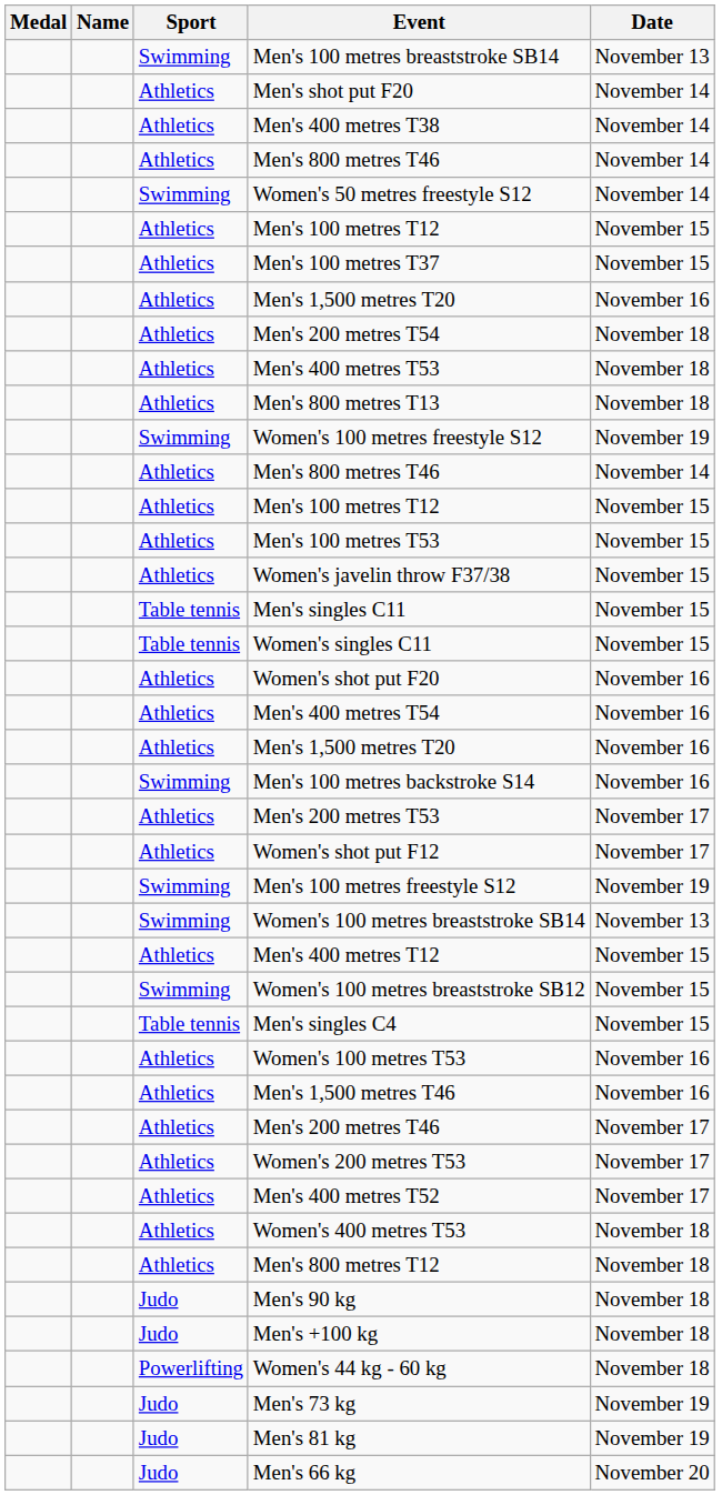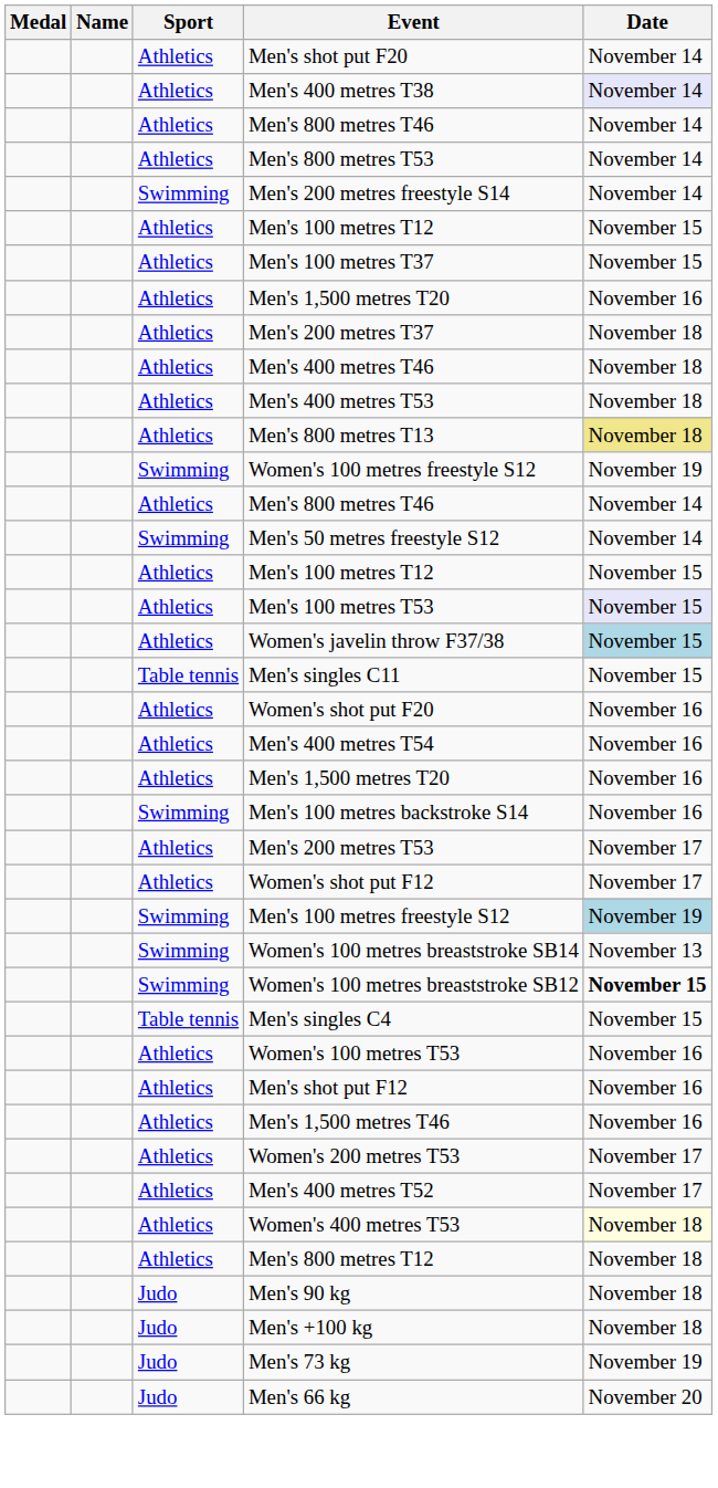 <table class="wikitable sortable" border="1" style="font-size:95%">
 <tr>
 <th>Medal</th>
 <th>Name</th>
 <th>Sport</th>
 <th>Event</th>
 <th>Date</th>
-</tr>
-<tr>
-<td></td>
-<td></td>
-<td><a href='#'>Swimming</a></td>
-<td>Men's 100 metres breaststroke SB14</td>
-<td>November 13</td>
 </tr>
 <tr>
 <td></td>
 <td></td>
 <td><a href='#'>Athletics</a></td>
 <td>Men's shot put F20</td>
 <td>November 14</td>
 </tr>
 <tr>
 <td></td>
 <td></td>
 <td><a href='#'>Athletics</a></td>
 <td>Men's 400 metres T38</td>
-<td>November 14</td>
+<td style="background: lavender;">November 14</td>
 </tr>
 <tr>
 <td></td>
 <td></td>
 <td><a href='#'>Athletics</a></td>
 <td>Men's 800 metres T46</td>
 <td>November 14</td>
 </tr>
 <tr>
 <td></td>
 <td></td>
+<td><a href='#'>Athletics</a></td>
+<td>Men's 800 metres T53</td>
+<td>November 14</td>
+</tr>
+<tr>
+<td></td>
+<td></td>
 <td><a href='#'>Swimming</a></td>
-<td>Women's 50 metres freestyle S12</td>
+<td>Men's 200 metres freestyle S14</td>
 <td>November 14</td>
 </tr>
 <tr>
 <td></td>
 <td></td>
 <td><a href='#'>Athletics</a></td>
 <td>Men's 100 metres T12</td>
 <td>November 15</td>
 </tr>
 <tr>
 <td></td>
 <td></td>
 <td><a href='#'>Athletics</a></td>
 <td>Men's 100 metres T37</td>
 <td>November 15</td>
 </tr>
 <tr>
 <td></td>
 <td></td>
 <td><a href='#'>Athletics</a></td>
 <td>Men's 1,500 metres T20</td>
 <td>November 16</td>
 </tr>
 <tr>
 <td></td>
 <td></td>
 <td><a href='#'>Athletics</a></td>
-<td>Men's 200 metres T54</td>
+<td>Men's 200 metres T37</td>
+<td>November 18</td>
+</tr>
+<tr>
+<td></td>
+<td></td>
+<td><a href='#'>Athletics</a></td>
+<td>Men's 400 metres T46</td>
 <td>November 18</td>
 </tr>
 <tr>
 <td></td>
 <td></td>
 <td><a href='#'>Athletics</a></td>
 <td>Men's 400 metres T53</td>
 <td>November 18</td>
 </tr>
 <tr>
 <td></td>
 <td></td>
 <td><a href='#'>Athletics</a></td>
 <td>Men's 800 metres T13</td>
-<td>November 18</td>
+<td style="background: khaki;">November 18</td>
 </tr>
 <tr>
 <td></td>
 <td></td>
 <td><a href='#'>Swimming</a></td>
 <td>Women's 100 metres freestyle S12</td>
 <td>November 19</td>
 </tr>
 <tr>
 <td></td>
 <td></td>
 <td><a href='#'>Athletics</a></td>
 <td>Men's 800 metres T46</td>
 <td>November 14</td>
 </tr>
 <tr>
 <td></td>
 <td></td>
+<td><a href='#'>Swimming</a></td>
+<td>Men's 50 metres freestyle S12</td>
+<td>November 14</td>
+</tr>
+<tr>
+<td></td>
+<td></td>
 <td><a href='#'>Athletics</a></td>
 <td>Men's 100 metres T12</td>
 <td>November 15</td>
 </tr>
 <tr>
 <td></td>
 <td></td>
 <td><a href='#'>Athletics</a></td>
 <td>Men's 100 metres T53</td>
-<td>November 15</td>
+<td style="background: lavender;">November 15</td>
 </tr>
 <tr>
 <td></td>
 <td></td>
 <td><a href='#'>Athletics</a></td>
 <td>Women's javelin throw F37/38</td>
-<td>November 15</td>
+<td style="background: lightblue;">November 15</td>
 </tr>
 <tr>
 <td></td>
 <td></td>
 <td><a href='#'>Table tennis</a></td>
 <td>Men's singles C11</td>
-<td>November 15</td>
-</tr>
-<tr>
-<td></td>
-<td></td>
-<td><a href='#'>Table tennis</a></td>
-<td>Women's singles C11</td>
 <td>November 15</td>
 </tr>
 <tr>
 <td></td>
 <td></td>
 <td><a href='#'>Athletics</a></td>
 <td>Women's shot put F20</td>
 <td>November 16</td>
 </tr>
 <tr>
 <td></td>
 <td></td>
 <td><a href='#'>Athletics</a></td>
 <td>Men's 400 metres T54</td>
 <td>November 16</td>
 </tr>
 <tr>
 <td></td>
 <td></td>
 <td><a href='#'>Athletics</a></td>
 <td>Men's 1,500 metres T20</td>
 <td>November 16</td>
 </tr>
 <tr>
 <td></td>
 <td></td>
 <td><a href='#'>Swimming</a></td>
 <td>Men's 100 metres backstroke S14</td>
 <td>November 16</td>
 </tr>
 <tr>
 <td></td>
 <td></td>
 <td><a href='#'>Athletics</a></td>
 <td>Men's 200 metres T53</td>
 <td>November 17</td>
 </tr>
 <tr>
 <td></td>
 <td></td>
 <td><a href='#'>Athletics</a></td>
 <td>Women's shot put F12</td>
 <td>November 17</td>
 </tr>
 <tr>
 <td></td>
 <td></td>
 <td><a href='#'>Swimming</a></td>
 <td>Men's 100 metres freestyle S12</td>
-<td>November 19</td>
+<td style="background: lightblue;">November 19</td>
 </tr>
 <tr>
 <td></td>
 <td></td>
 <td><a href='#'>Swimming</a></td>
 <td>Women's 100 metres breaststroke SB14</td>
 <td>November 13</td>
 </tr>
 <tr>
 <td></td>
 <td></td>
-<td><a href='#'>Athletics</a></td>
-<td>Men's 400 metres T12</td>
-<td>November 15</td>
-</tr>
-<tr>
-<td></td>
-<td></td>
 <td><a href='#'>Swimming</a></td>
 <td>Women's 100 metres breaststroke SB12</td>
-<td>November 15</td>
+<td><strong>November 15</strong></td>
 </tr>
 <tr>
 <td></td>
 <td></td>
 <td><a href='#'>Table tennis</a></td>
 <td>Men's singles C4</td>
 <td>November 15</td>
 </tr>
 <tr>
 <td></td>
 <td></td>
 <td><a href='#'>Athletics</a></td>
 <td>Women's 100 metres T53</td>
 <td>November 16</td>
 </tr>
 <tr>
 <td></td>
 <td></td>
 <td><a href='#'>Athletics</a></td>
-<td>Men's 1,500 metres T46</td>
+<td>Men's shot put F12</td>
 <td>November 16</td>
 </tr>
 <tr>
 <td></td>
 <td></td>
 <td><a href='#'>Athletics</a></td>
-<td>Men's 200 metres T46</td>
-<td>November 17</td>
+<td>Men's 1,500 metres T46</td>
+<td>November 16</td>
 </tr>
 <tr>
 <td></td>
 <td></td>
 <td><a href='#'>Athletics</a></td>
 <td>Women's 200 metres T53</td>
 <td>November 17</td>
 </tr>
 <tr>
 <td></td>
 <td></td>
 <td><a href='#'>Athletics</a></td>
 <td>Men's 400 metres T52</td>
 <td>November 17</td>
 </tr>
 <tr>
 <td></td>
 <td></td>
 <td><a href='#'>Athletics</a></td>
 <td>Women's 400 metres T53</td>
-<td>November 18</td>
+<td style="background: lightyellow;">November 18</td>
 </tr>
 <tr>
 <td></td>
 <td></td>
 <td><a href='#'>Athletics</a></td>
 <td>Men's 800 metres T12</td>
 <td>November 18</td>
 </tr>
 <tr>
 <td></td>
 <td></td>
 <td><a href='#'>Judo</a></td>
 <td>Men's 90 kg</td>
 <td>November 18</td>
 </tr>
 <tr>
 <td></td>
 <td></td>
 <td><a href='#'>Judo</a></td>
 <td>Men's +100 kg</td>
 <td>November 18</td>
 </tr>
 <tr>
 <td></td>
 <td></td>
-<td><a href='#'>Powerlifting</a></td>
-<td>Women's 44 kg - 60 kg</td>
-<td>November 18</td>
-</tr>
-<tr>
-<td></td>
-<td></td>
 <td><a href='#'>Judo</a></td>
 <td>Men's 73 kg</td>
-<td>November 19</td>
-</tr>
-<tr>
-<td></td>
-<td></td>
-<td><a href='#'>Judo</a></td>
-<td>Men's 81 kg</td>
 <td>November 19</td>
 </tr>
 <tr>
 <td></td>
 <td></td>
 <td><a href='#'>Judo</a></td>
 <td>Men's 66 kg</td>
 <td>November 20</td>
 </tr>
 </table>
